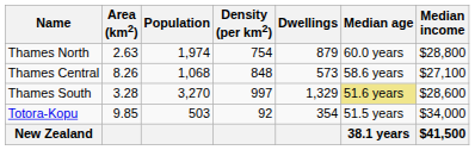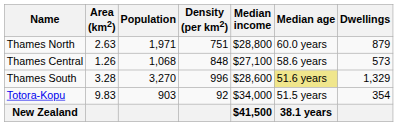 <table class="wikitable">
 <tr>
 <th>Name</th>
 <th>Area<br>(km<sup>2</sup>)</th>
 <th>Population</th>
 <th>Density<br>(per km<sup>2</sup>)</th>
+<th>Median<br>income</th>
+<th>Median age</th>
 <th>Dwellings</th>
-<th>Median age</th>
-<th>Median<br>income</th>
 </tr>
 <tr>
 <td>Thames North</td>
 <td style="text-align:right;">2.63</td>
-<td style="text-align:right;">1,974</td>
-<td style="text-align:right;">754</td>
+<td style="text-align:right;">1,971</td>
+<td style="text-align:right;">751</td>
+<td>$28,800</td>
+<td>60.0 years</td>
 <td style="text-align:right;">879</td>
-<td>60.0 years</td>
-<td>$28,800</td>
 </tr>
 <tr>
 <td>Thames Central</td>
-<td style="text-align:right;">8.26</td>
+<td style="text-align:right;">1.26</td>
 <td style="text-align:right;">1,068</td>
 <td style="text-align:right;">848</td>
+<td>$27,100</td>
+<td>58.6 years</td>
 <td style="text-align:right;">573</td>
-<td>58.6 years</td>
-<td>$27,100</td>
 </tr>
 <tr>
 <td>Thames South</td>
 <td style="text-align:right;">3.28</td>
 <td style="text-align:right;">3,270</td>
-<td style="text-align:right;">997</td>
+<td style="text-align:right;">996</td>
+<td>$28,600</td>
+<td style="background: khaki;">51.6 years</td>
 <td style="text-align:right;">1,329</td>
-<td style="background: khaki;">51.6 years</td>
-<td>$28,600</td>
 </tr>
 <tr>
 <td><a href='#'>Totora-Kopu</a></td>
-<td style="text-align:right;">9.85</td>
-<td style="text-align:right;">503</td>
+<td style="text-align:right;">9.83</td>
+<td style="text-align:right;">903</td>
 <td style="text-align:right;">92</td>
+<td>$34,000</td>
+<td>51.5 years</td>
 <td style="text-align:right;">354</td>
-<td>51.5 years</td>
-<td>$34,000</td>
 </tr>
 <tr>
 <th>New Zealand</th>
 <th></th>
 <th></th>
 <th></th>
+<th style="text-align:left;">$41,500</th>
+<th>38.1 years</th>
 <th></th>
-<th>38.1 years</th>
-<th style="text-align:left;">$41,500</th>
 </tr>
 </table>
